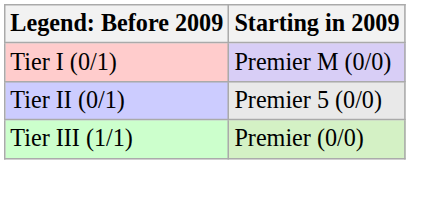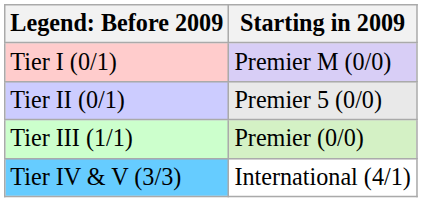 <table class="wikitable">
 <tr>
 <th>Legend: Before 2009</th>
 <th>Starting in 2009</th>
 </tr>
 <tr>
 <td bgcolor="#ffcccc">Tier I (0/1)</td>
 <td style="background:#d8cef6;">Premier M (0/0)</td>
 </tr>
 <tr>
 <td bgcolor="#ccccff">Tier II (0/1)</td>
 <td style="background:#e9e9e9;">Premier 5 (0/0)</td>
 </tr>
 <tr>
 <td bgcolor="#CCFFCC">Tier III (1/1)</td>
 <td style="background:#d4f1c5;">Premier (0/0)</td>
 </tr>
+<tr>
+<td bgcolor="#66CCFF">Tier IV & V (3/3)</td>
+<td style="background:#fff;">International (4/1)</td>
+</tr>
 </table>
